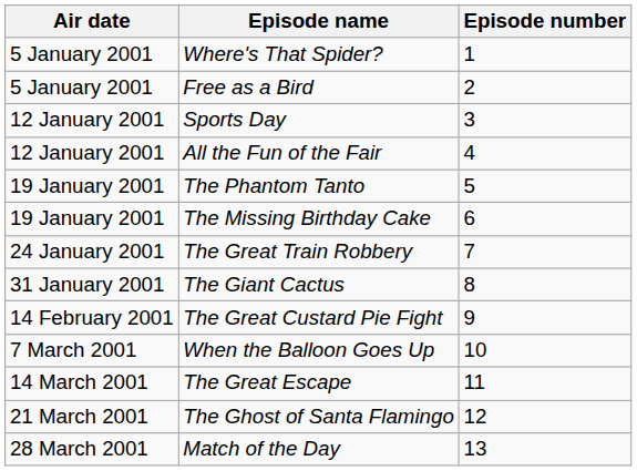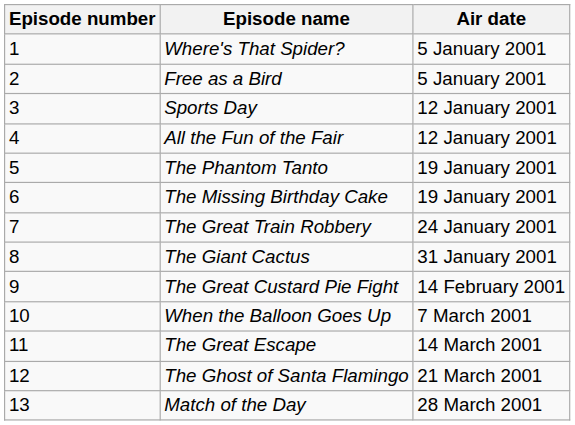 <table class="wikitable">
 <tr>
+<th>Episode number</th>
+<th>Episode name</th>
 <th>Air date</th>
-<th>Episode name</th>
-<th>Episode number</th>
 </tr>
 <tr>
+<td>1</td>
+<td><em>Where's That Spider?</em></td>
 <td>5 January 2001</td>
-<td><em>Where's That Spider?</em></td>
-<td>1</td>
 </tr>
 <tr>
+<td>2</td>
+<td><em>Free as a Bird</em></td>
 <td>5 January 2001</td>
-<td><em>Free as a Bird</em></td>
-<td>2</td>
 </tr>
 <tr>
+<td>3</td>
+<td><em>Sports Day</em></td>
 <td>12 January 2001</td>
-<td><em>Sports Day</em></td>
-<td>3</td>
 </tr>
 <tr>
+<td>4</td>
+<td><em>All the Fun of the Fair</em></td>
 <td>12 January 2001</td>
-<td><em>All the Fun of the Fair</em></td>
-<td>4</td>
 </tr>
 <tr>
+<td>5</td>
+<td><em>The Phantom Tanto</em></td>
 <td>19 January 2001</td>
-<td><em>The Phantom Tanto</em></td>
-<td>5</td>
 </tr>
 <tr>
+<td>6</td>
+<td><em>The Missing Birthday Cake</em></td>
 <td>19 January 2001</td>
-<td><em>The Missing Birthday Cake</em></td>
-<td>6</td>
 </tr>
 <tr>
+<td>7</td>
+<td><em>The Great Train Robbery</em></td>
 <td>24 January 2001</td>
-<td><em>The Great Train Robbery</em></td>
-<td>7</td>
 </tr>
 <tr>
+<td>8</td>
+<td><em>The Giant Cactus</em></td>
 <td>31 January 2001</td>
-<td><em>The Giant Cactus</em></td>
-<td>8</td>
 </tr>
 <tr>
+<td>9</td>
+<td><em>The Great Custard Pie Fight</em></td>
 <td>14 February 2001</td>
-<td><em>The Great Custard Pie Fight</em></td>
-<td>9</td>
 </tr>
 <tr>
+<td>10</td>
+<td><em>When the Balloon Goes Up</em></td>
 <td>7 March 2001</td>
-<td><em>When the Balloon Goes Up</em></td>
-<td>10</td>
 </tr>
 <tr>
+<td>11</td>
+<td><em>The Great Escape</em></td>
 <td>14 March 2001</td>
-<td><em>The Great Escape</em></td>
-<td>11</td>
 </tr>
 <tr>
+<td>12</td>
+<td><em>The Ghost of Santa Flamingo</em></td>
 <td>21 March 2001</td>
-<td><em>The Ghost of Santa Flamingo</em></td>
-<td>12</td>
 </tr>
 <tr>
+<td>13</td>
+<td><em>Match of the Day</em></td>
 <td>28 March 2001</td>
-<td><em>Match of the Day</em></td>
-<td>13</td>
 </tr>
 </table>
